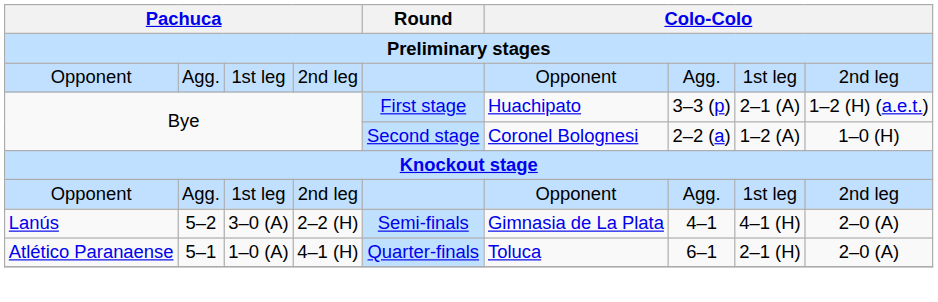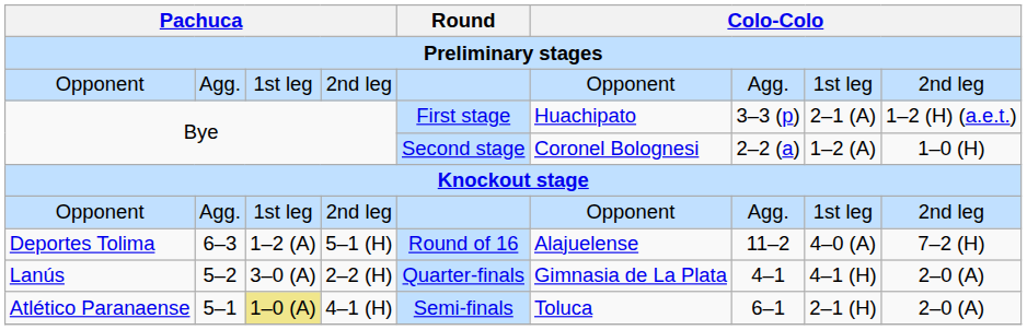 <table class="wikitable" style="text-align:center">
 <tr>
 <th colspan=4><a href='#'>Pachuca</a></th>
 <th>Round</th>
 <th colspan=4><a href='#'>Colo-Colo</a></th>
 </tr>
 <tr>
 <td bgcolor=#cle0ff colspan=9><strong>Preliminary stages</strong></td>
 </tr>
 <tr bgcolor=#c1e0ff>
 <td>Opponent</td>
 <td>Agg.</td>
 <td>1st leg</td>
 <td>2nd leg</td>
 <td></td>
 <td>Opponent</td>
 <td>Agg.</td>
 <td>1st leg</td>
 <td>2nd leg</td>
 </tr>
 <tr>
 <td colspan=4 rowspan=2>Bye</td>
 <td bgcolor=#cle0ff><a href='#'>First stage</a></td>
 <td align=left> <a href='#'>Huachipato</a></td>
 <td>3–3 (<a href='#'>p</a>)</td>
 <td>2–1 (A)</td>
 <td>1–2 (H) (<a href='#'>a.e.t.</a>)</td>
 </tr>
 <tr>
 <td bgcolor=#cle0ff><a href='#'>Second stage</a></td>
 <td align=left> <a href='#'>Coronel Bolognesi</a></td>
 <td>2–2 (<a href='#'>a</a>)</td>
 <td>1–2 (A)</td>
 <td>1–0 (H)</td>
 </tr>
 <tr>
 <td bgcolor=#cle0ff colspan=9><strong><a href='#'>Knockout stage</a></strong></td>
 </tr>
 <tr bgcolor=#c1e0ff>
 <td>Opponent</td>
 <td>Agg.</td>
 <td>1st leg</td>
 <td>2nd leg</td>
 <td></td>
 <td>Opponent</td>
 <td>Agg.</td>
 <td>1st leg</td>
 <td>2nd leg</td>
 </tr>
 <tr>
+<td align=left> <a href='#'>Deportes Tolima</a></td>
+<td>6–3</td>
+<td>1–2 (A)</td>
+<td>5–1 (H)</td>
+<td bgcolor=#cle0ff><a href='#'>Round of 16</a></td>
+<td align=left> <a href='#'>Alajuelense</a></td>
+<td>11–2</td>
+<td>4–0 (A)</td>
+<td>7–2 (H)</td>
+</tr>
+<tr>
 <td align=left> <a href='#'>Lanús</a></td>
 <td>5–2</td>
 <td>3–0 (A)</td>
 <td>2–2 (H)</td>
-<td bgcolor=#cle0ff><a href='#'>Semi-finals</a></td>
+<td bgcolor=#cle0ff><a href='#'>Quarter-finals</a></td>
 <td align=left> <a href='#'>Gimnasia de La Plata</a></td>
 <td>4–1</td>
 <td>4–1 (H)</td>
 <td>2–0 (A)</td>
 </tr>
 <tr>
 <td align=left> <a href='#'>Atlético Paranaense</a></td>
 <td>5–1</td>
-<td>1–0 (A)</td>
+<td style="background: khaki;">1–0 (A)</td>
 <td>4–1 (H)</td>
-<td bgcolor=#cle0ff><a href='#'>Quarter-finals</a></td>
+<td bgcolor=#cle0ff><a href='#'>Semi-finals</a></td>
 <td align=left> <a href='#'>Toluca</a></td>
 <td>6–1</td>
 <td>2–1 (H)</td>
 <td>2–0 (A)</td>
 </tr>
 <tr>
 </tr>
 </table>
